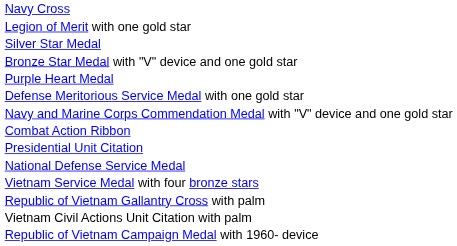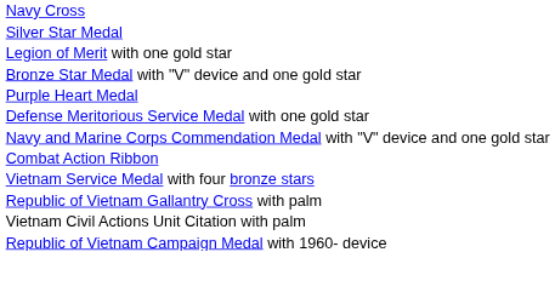 <table>
 <tr>
 <td></td>
 <td></td>
 <td><a href='#'>Navy Cross</a></td>
 <td></td>
 </tr>
 <tr>
 <td></td>
 <td></td>
-<td><a href='#'>Legion of Merit</a> with one gold star</td>
+<td><a href='#'>Silver Star Medal</a></td>
 <td></td>
 </tr>
 <tr>
 <td></td>
 <td></td>
-<td><a href='#'>Silver Star Medal</a></td>
+<td><a href='#'>Legion of Merit</a> with one gold star</td>
 <td></td>
 </tr>
 <tr>
 <td></td>
 <td></td>
 <td><a href='#'>Bronze Star Medal</a> with "V" device and one gold star</td>
 <td></td>
 </tr>
 <tr>
 <td></td>
 <td></td>
 <td><a href='#'>Purple Heart Medal</a></td>
 <td></td>
 </tr>
 <tr>
 <td></td>
 <td></td>
 <td><a href='#'>Defense Meritorious Service Medal</a> with one gold star</td>
 <td></td>
 </tr>
 <tr>
 <td></td>
 <td></td>
 <td><a href='#'>Navy and Marine Corps Commendation Medal</a> with "V" device and one gold star</td>
 <td></td>
 </tr>
 <tr>
 <td></td>
 <td></td>
 <td><a href='#'>Combat Action Ribbon</a></td>
 <td></td>
 </tr>
 <tr>
 <td></td>
 <td></td>
-<td><a href='#'>Presidential Unit Citation</a></td>
-<td></td>
-</tr>
-<tr>
-<td></td>
-<td></td>
-<td><a href='#'>National Defense Service Medal</a></td>
-<td></td>
-</tr>
-<tr>
-<td></td>
-<td></td>
 <td><a href='#'>Vietnam Service Medal</a> with four <a href='#'> bronze stars</a></td>
 <td></td>
 </tr>
 <tr>
 <td></td>
 <td></td>
 <td><a href='#'>Republic of Vietnam Gallantry Cross</a> with palm</td>
 <td></td>
 </tr>
 <tr>
 <td></td>
 <td></td>
 <td>Vietnam Civil Actions Unit Citation with palm</td>
 <td></td>
 </tr>
 <tr>
 <td></td>
 <td></td>
 <td><a href='#'>Republic of Vietnam Campaign Medal</a> with 1960- device</td>
 <td></td>
 </tr>
 <tr>
 </tr>
 </table>
